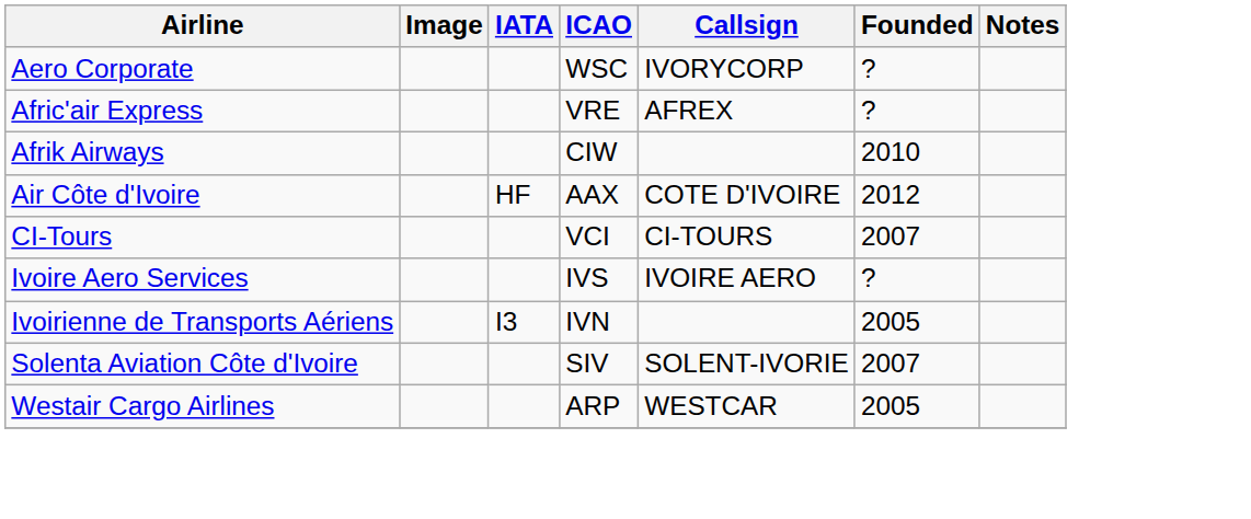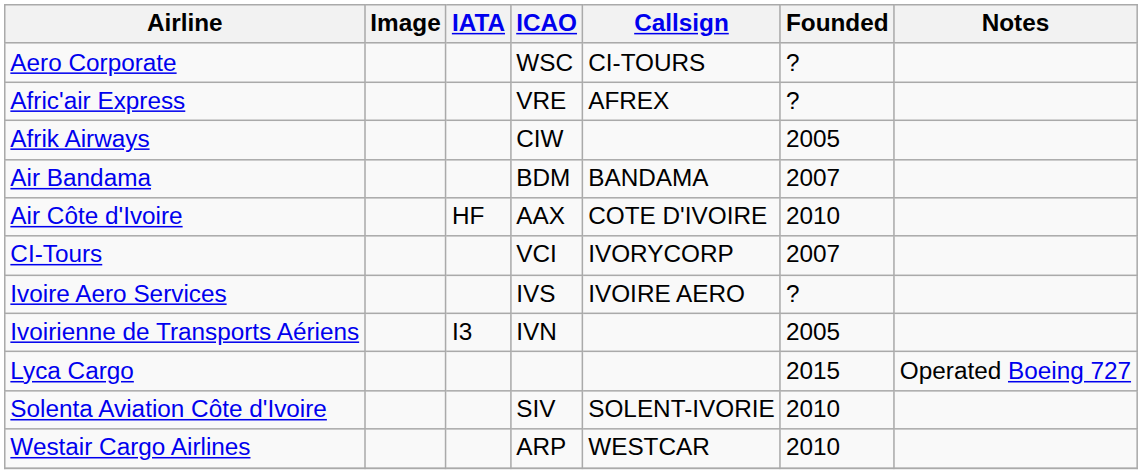 <table class="wikitable sortable">
 <tr valign="middle">
 <th>Airline</th>
 <th>Image</th>
 <th><a href='#'>IATA</a></th>
 <th><a href='#'>ICAO</a></th>
 <th><a href='#'>Callsign</a></th>
 <th>Founded</th>
 <th>Notes</th>
 </tr>
 <tr>
 <td><a href='#'>Aero Corporate</a></td>
 <td></td>
 <td></td>
 <td>WSC</td>
-<td>IVORYCORP</td>
+<td>CI-TOURS</td>
 <td>?</td>
 <td></td>
 </tr>
 <tr>
 <td><a href='#'>Afric'air Express</a></td>
 <td></td>
 <td></td>
 <td>VRE</td>
 <td>AFREX</td>
 <td>?</td>
 <td></td>
 </tr>
 <tr>
 <td><a href='#'>Afrik Airways</a></td>
 <td></td>
 <td></td>
 <td>CIW</td>
 <td></td>
-<td>2010</td>
+<td>2005</td>
+<td></td>
+</tr>
+<tr>
+<td><a href='#'>Air Bandama</a></td>
+<td></td>
+<td></td>
+<td>BDM</td>
+<td>BANDAMA</td>
+<td>2007</td>
 <td></td>
 </tr>
 <tr>
 <td><a href='#'>Air Côte d'Ivoire</a></td>
 <td></td>
 <td>HF</td>
 <td>AAX</td>
 <td>COTE D'IVOIRE</td>
-<td>2012</td>
+<td>2010</td>
 <td></td>
 </tr>
 <tr>
 <td><a href='#'>CI-Tours</a></td>
 <td></td>
 <td></td>
 <td>VCI</td>
-<td>CI-TOURS</td>
+<td>IVORYCORP</td>
 <td>2007</td>
 <td></td>
 </tr>
 <tr>
 <td><a href='#'>Ivoire Aero Services</a></td>
 <td></td>
 <td></td>
 <td>IVS</td>
 <td>IVOIRE AERO</td>
 <td>?</td>
 <td></td>
 </tr>
 <tr>
 <td><a href='#'>Ivoirienne de Transports Aériens</a></td>
 <td></td>
 <td>I3</td>
 <td>IVN</td>
 <td></td>
 <td>2005</td>
 <td></td>
 </tr>
 <tr>
+<td><a href='#'>Lyca Cargo</a></td>
+<td></td>
+<td></td>
+<td></td>
+<td></td>
+<td>2015</td>
+<td>Operated <a href='#'>Boeing 727</a></td>
+</tr>
+<tr>
 <td><a href='#'>Solenta Aviation Côte d'Ivoire</a></td>
 <td></td>
 <td></td>
 <td>SIV</td>
 <td>SOLENT-IVORIE</td>
-<td>2007</td>
+<td>2010</td>
 <td></td>
 </tr>
 <tr>
 <td><a href='#'>Westair Cargo Airlines</a></td>
 <td></td>
 <td></td>
 <td>ARP</td>
 <td>WESTCAR</td>
-<td>2005</td>
+<td>2010</td>
 <td></td>
 </tr>
 <tr>
 </tr>
 </table>
